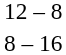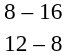 <table style="text-align:center">
 <tr>
 <th width=200></th>
 <th width=100></th>
 <th width=200></th>
 </tr>
 <tr>
+<td align=right></td>
+<td>8 – 16</td>
+<td align=left><strong></strong></td>
+</tr>
+<tr>
 <td align=right><strong></strong></td>
 <td>12 – 8</td>
 <td align=left></td>
 </tr>
-<tr>
-<td align=right></td>
-<td>8 – 16</td>
-<td align=left><strong></strong></td>
-</tr>
 </table>
